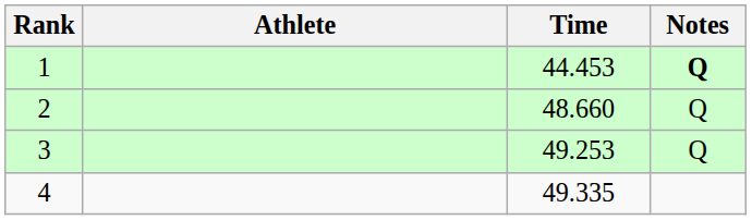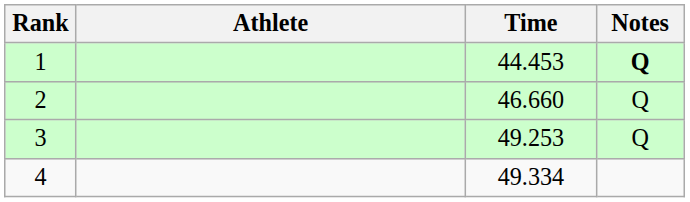 <table class=wikitable style="text-align:center">
 <tr>
 <th width=40>Rank</th>
 <th width=250>Athlete</th>
 <th width=80>Time</th>
 <th width=50>Notes</th>
 </tr>
 <tr bgcolor="ccffcc">
 <td>1</td>
 <td align=left></td>
 <td>44.453</td>
 <td><strong>Q</strong></td>
 </tr>
 <tr bgcolor="ccffcc">
 <td>2</td>
 <td align=left></td>
-<td>48.660</td>
+<td>46.660</td>
 <td>Q</td>
 </tr>
 <tr bgcolor="ccffcc">
 <td>3</td>
 <td align=left></td>
 <td>49.253</td>
 <td>Q</td>
 </tr>
 <tr>
 <td>4</td>
 <td align=left></td>
-<td>49.335</td>
+<td>49.334</td>
 <td></td>
 </tr>
 </table>
